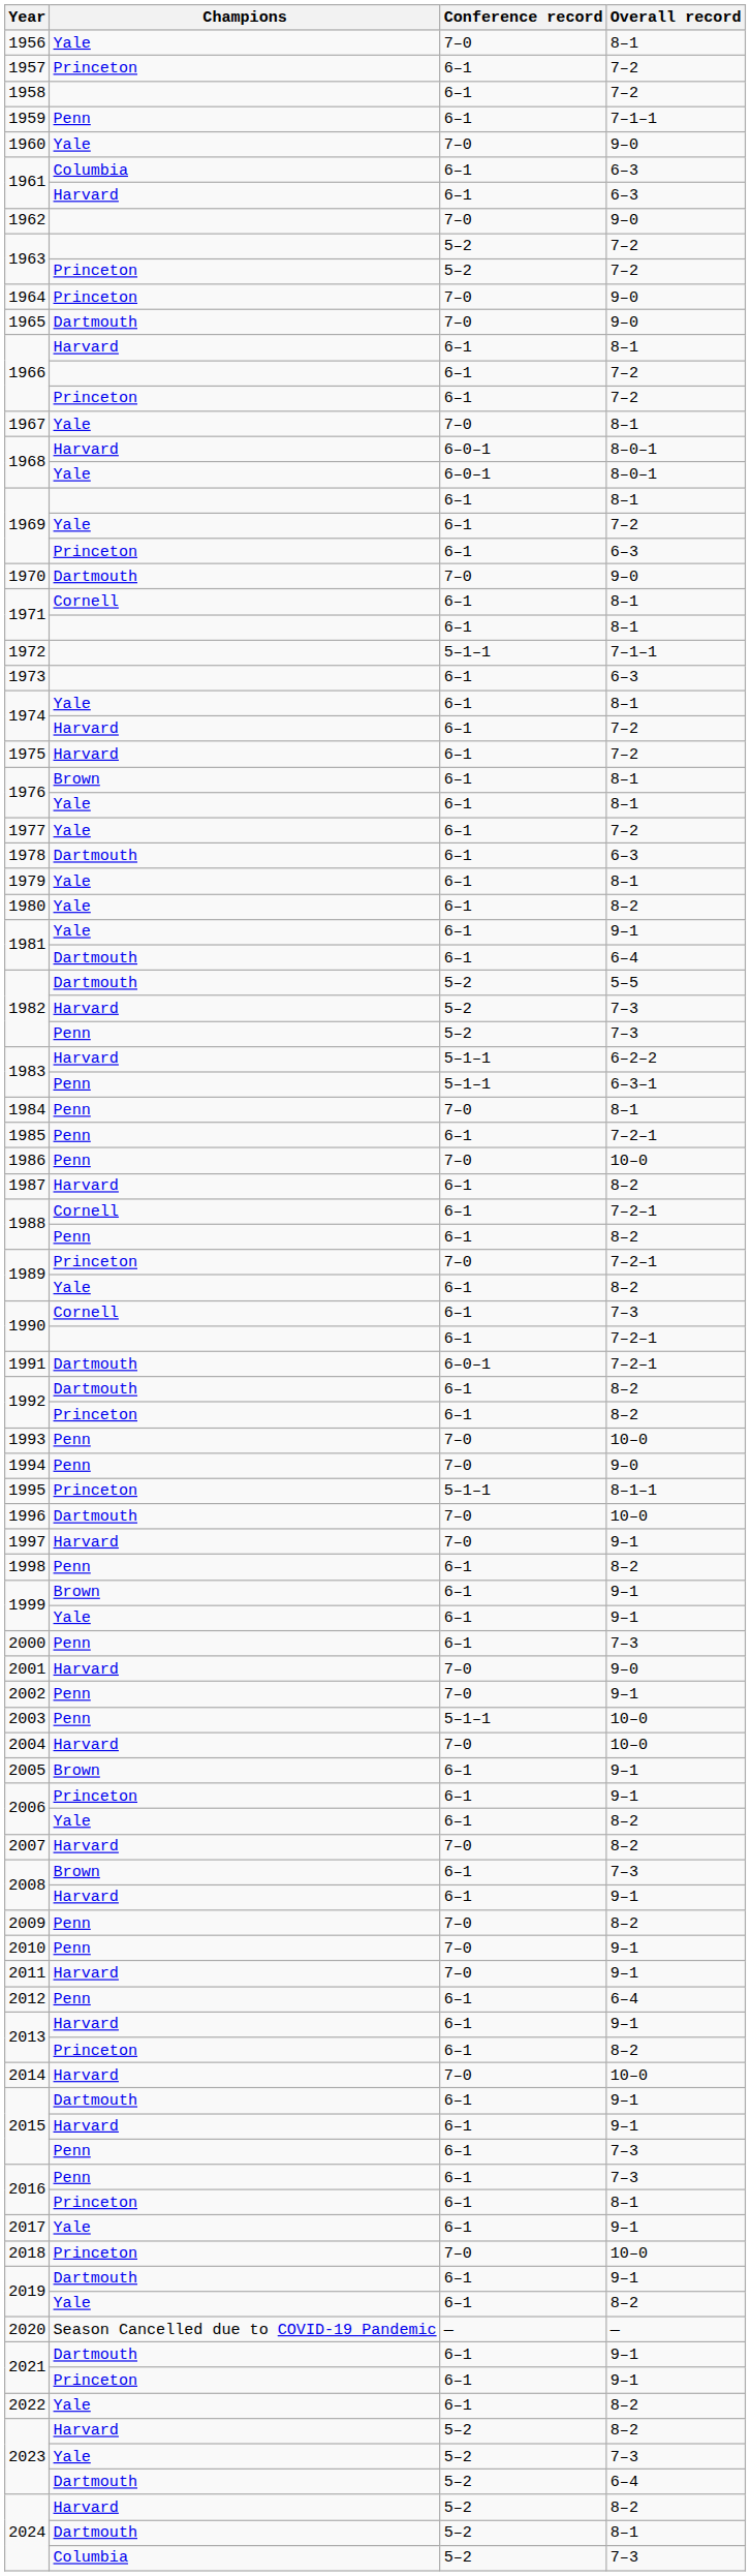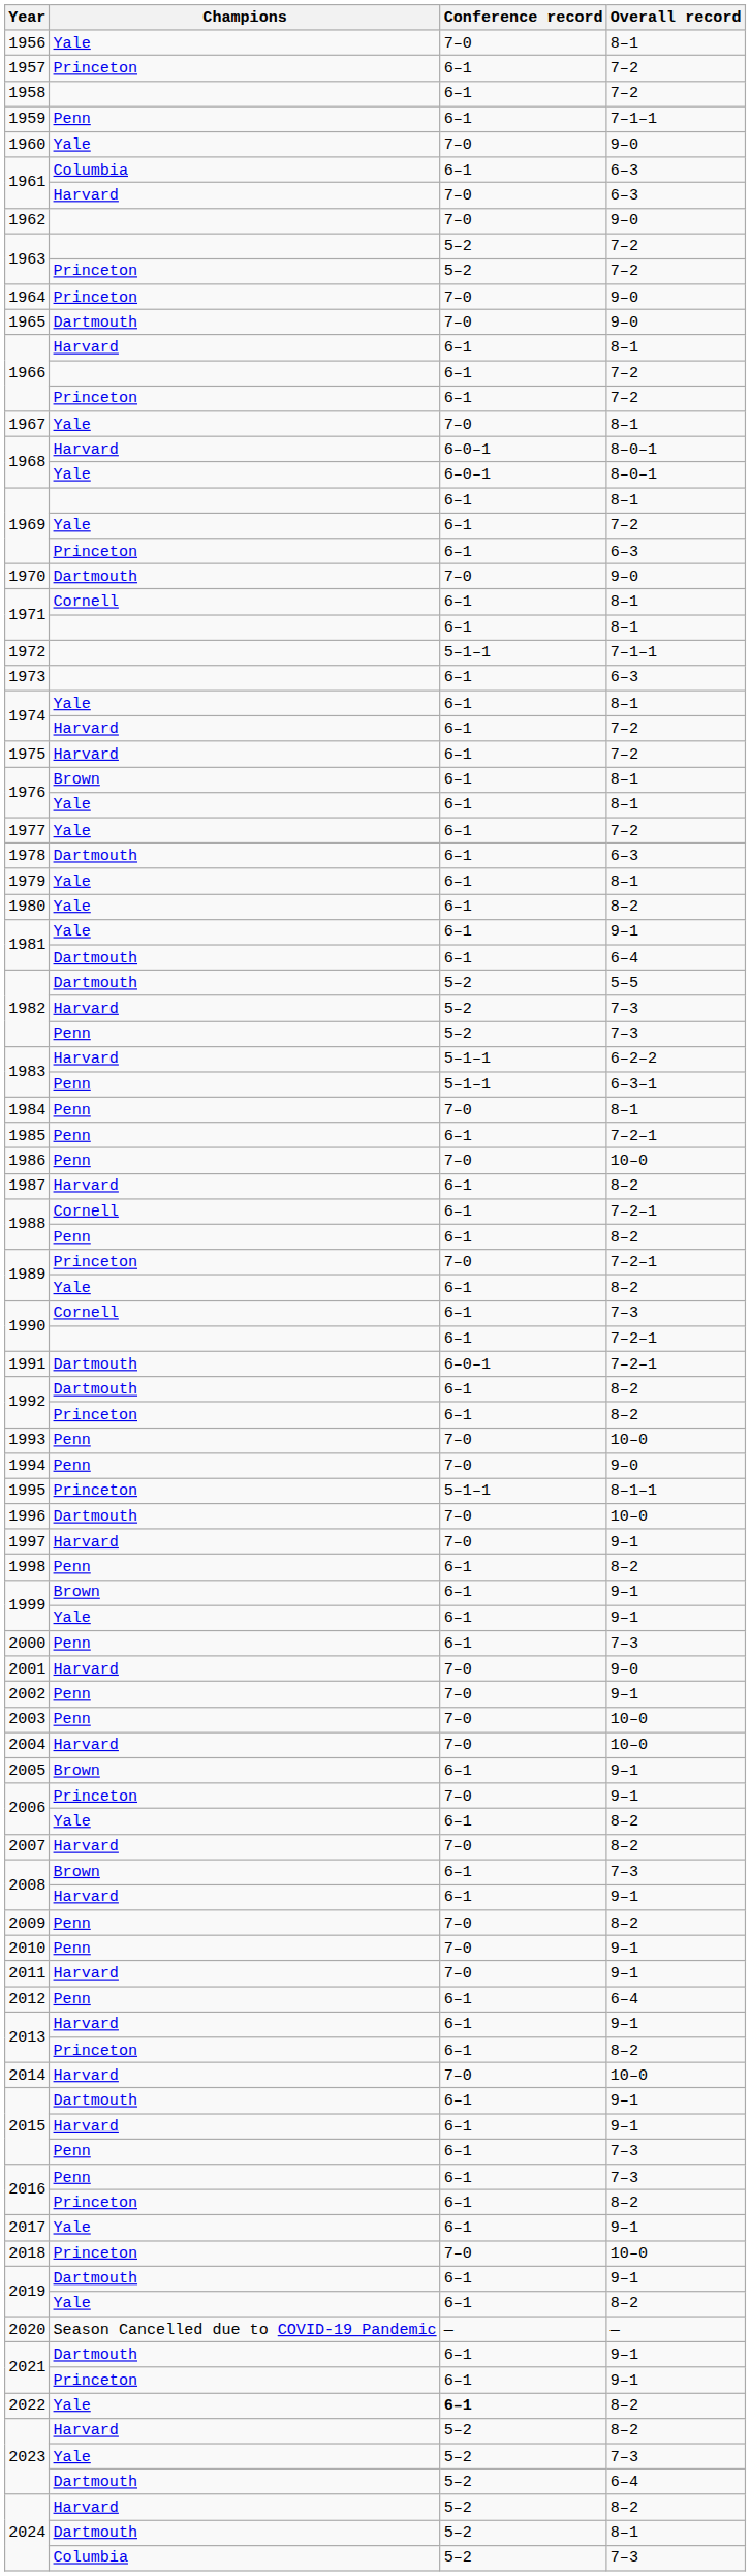 <table class="wikitable">
 <tr>
 <th>Year</th>
 <th>Champions</th>
 <th>Conference record</th>
 <th>Overall record</th>
 </tr>
 <tr>
 <td>1956</td>
 <td><a href='#'>Yale</a></td>
 <td>7–0</td>
 <td>8–1</td>
 </tr>
 <tr>
 <td>1957</td>
 <td><a href='#'>Princeton</a></td>
 <td>6–1</td>
 <td>7–2</td>
 </tr>
 <tr>
 <td>1958</td>
 <td></td>
 <td>6–1</td>
 <td>7–2</td>
 </tr>
 <tr>
 <td>1959</td>
 <td><a href='#'>Penn</a></td>
 <td>6–1</td>
 <td>7–1–1</td>
 </tr>
 <tr>
 <td>1960</td>
 <td><a href='#'>Yale</a></td>
 <td>7–0</td>
 <td>9–0</td>
 </tr>
 <tr>
 <td rowspan=2>1961</td>
 <td><a href='#'>Columbia</a></td>
 <td>6–1</td>
 <td>6–3</td>
 </tr>
 <tr>
 <td><a href='#'>Harvard</a></td>
-<td>6–1</td>
+<td>7–0</td>
 <td>6–3</td>
 </tr>
 <tr>
 <td>1962</td>
 <td></td>
 <td>7–0</td>
 <td>9–0</td>
 </tr>
 <tr>
 <td rowspan=2>1963</td>
 <td></td>
 <td>5–2</td>
 <td>7–2</td>
 </tr>
 <tr>
 <td><a href='#'>Princeton</a></td>
 <td>5–2</td>
 <td>7–2</td>
 </tr>
 <tr>
 <td>1964</td>
 <td><a href='#'>Princeton</a></td>
 <td>7–0</td>
 <td>9–0</td>
 </tr>
 <tr>
 <td>1965</td>
 <td><a href='#'>Dartmouth</a></td>
 <td>7–0</td>
 <td>9–0</td>
 </tr>
 <tr>
 <td rowspan=3>1966</td>
 <td><a href='#'>Harvard</a></td>
 <td>6–1</td>
 <td>8–1</td>
 </tr>
 <tr>
 <td></td>
 <td>6–1</td>
 <td>7–2</td>
 </tr>
 <tr>
 <td><a href='#'>Princeton</a></td>
 <td>6–1</td>
 <td>7–2</td>
 </tr>
 <tr>
 <td>1967</td>
 <td><a href='#'>Yale</a></td>
 <td>7–0</td>
 <td>8–1</td>
 </tr>
 <tr>
 <td rowspan=2>1968</td>
 <td><a href='#'>Harvard</a></td>
 <td>6–0–1</td>
 <td>8–0–1</td>
 </tr>
 <tr>
 <td><a href='#'>Yale</a></td>
 <td>6–0–1</td>
 <td>8–0–1</td>
 </tr>
 <tr>
 <td rowspan=3>1969</td>
 <td></td>
 <td>6–1</td>
 <td>8–1</td>
 </tr>
 <tr>
 <td><a href='#'>Yale</a></td>
 <td>6–1</td>
 <td>7–2</td>
 </tr>
 <tr>
 <td><a href='#'>Princeton</a></td>
 <td>6–1</td>
 <td>6–3</td>
 </tr>
 <tr>
 <td>1970</td>
 <td><a href='#'>Dartmouth</a></td>
 <td>7–0</td>
 <td>9–0</td>
 </tr>
 <tr>
 <td rowspan=2>1971</td>
 <td><a href='#'>Cornell</a></td>
 <td>6–1</td>
 <td>8–1</td>
 </tr>
 <tr>
 <td></td>
 <td>6–1</td>
 <td>8–1</td>
 </tr>
 <tr>
 <td>1972</td>
 <td></td>
 <td>5–1–1</td>
 <td>7–1–1</td>
 </tr>
 <tr>
 <td>1973</td>
 <td></td>
 <td>6–1</td>
 <td>6–3</td>
 </tr>
 <tr>
 <td rowspan=2>1974</td>
 <td><a href='#'>Yale</a></td>
 <td>6–1</td>
 <td>8–1</td>
 </tr>
 <tr>
 <td><a href='#'>Harvard</a></td>
 <td>6–1</td>
 <td>7–2</td>
 </tr>
 <tr>
 <td>1975</td>
 <td><a href='#'>Harvard</a></td>
 <td>6–1</td>
 <td>7–2</td>
 </tr>
 <tr>
 <td rowspan=2>1976</td>
 <td><a href='#'>Brown</a></td>
 <td>6–1</td>
 <td>8–1</td>
 </tr>
 <tr>
 <td><a href='#'>Yale</a></td>
 <td>6–1</td>
 <td>8–1</td>
 </tr>
 <tr>
 <td>1977</td>
 <td><a href='#'>Yale</a></td>
 <td>6–1</td>
 <td>7–2</td>
 </tr>
 <tr>
 <td>1978</td>
 <td><a href='#'>Dartmouth</a></td>
 <td>6–1</td>
 <td>6–3</td>
 </tr>
 <tr>
 <td>1979</td>
 <td><a href='#'>Yale</a></td>
 <td>6–1</td>
 <td>8–1</td>
 </tr>
 <tr>
 <td>1980</td>
 <td><a href='#'>Yale</a></td>
 <td>6–1</td>
 <td>8–2</td>
 </tr>
 <tr>
 <td rowspan=2>1981</td>
 <td><a href='#'>Yale</a></td>
 <td>6–1</td>
 <td>9–1</td>
 </tr>
 <tr>
 <td><a href='#'>Dartmouth</a></td>
 <td>6–1</td>
 <td>6–4</td>
 </tr>
 <tr>
 <td rowspan=3>1982</td>
 <td><a href='#'>Dartmouth</a></td>
 <td>5–2</td>
 <td>5–5</td>
 </tr>
 <tr>
 <td><a href='#'>Harvard</a></td>
 <td>5–2</td>
 <td>7–3</td>
 </tr>
 <tr>
 <td><a href='#'>Penn</a></td>
 <td>5–2</td>
 <td>7–3</td>
 </tr>
 <tr>
 <td rowspan=2>1983</td>
 <td><a href='#'>Harvard</a></td>
 <td>5–1–1</td>
 <td>6–2–2</td>
 </tr>
 <tr>
 <td><a href='#'>Penn</a></td>
 <td>5–1–1</td>
 <td>6–3–1</td>
 </tr>
 <tr>
 <td>1984</td>
 <td><a href='#'>Penn</a></td>
 <td>7–0</td>
 <td>8–1</td>
 </tr>
 <tr>
 <td>1985</td>
 <td><a href='#'>Penn</a></td>
 <td>6–1</td>
 <td>7–2–1</td>
 </tr>
 <tr>
 <td>1986</td>
 <td><a href='#'>Penn</a></td>
 <td>7–0</td>
 <td>10–0</td>
 </tr>
 <tr>
 <td>1987</td>
 <td><a href='#'>Harvard</a></td>
 <td>6–1</td>
 <td>8–2</td>
 </tr>
 <tr>
 <td rowspan=2>1988</td>
 <td><a href='#'>Cornell</a></td>
 <td>6–1</td>
 <td>7–2–1</td>
 </tr>
 <tr>
 <td><a href='#'>Penn</a></td>
 <td>6–1</td>
 <td>8–2</td>
 </tr>
 <tr>
 <td rowspan=2>1989</td>
 <td><a href='#'>Princeton</a></td>
 <td>7–0</td>
 <td>7–2–1</td>
 </tr>
 <tr>
 <td><a href='#'>Yale</a></td>
 <td>6–1</td>
 <td>8–2</td>
 </tr>
 <tr>
 <td rowspan=2>1990</td>
 <td><a href='#'>Cornell</a></td>
 <td>6–1</td>
 <td>7–3</td>
 </tr>
 <tr>
 <td></td>
 <td>6–1</td>
 <td>7–2–1</td>
 </tr>
 <tr>
 <td>1991</td>
 <td><a href='#'>Dartmouth</a></td>
 <td>6–0–1</td>
 <td>7–2–1</td>
 </tr>
 <tr>
 <td rowspan=2>1992</td>
 <td><a href='#'>Dartmouth</a></td>
 <td>6–1</td>
 <td>8–2</td>
 </tr>
 <tr>
 <td><a href='#'>Princeton</a></td>
 <td>6–1</td>
 <td>8–2</td>
 </tr>
 <tr>
 <td>1993</td>
 <td><a href='#'>Penn</a></td>
 <td>7–0</td>
 <td>10–0</td>
 </tr>
 <tr>
 <td>1994</td>
 <td><a href='#'>Penn</a></td>
 <td>7–0</td>
 <td>9–0</td>
 </tr>
 <tr>
 <td>1995</td>
 <td><a href='#'>Princeton</a></td>
 <td>5–1–1</td>
 <td>8–1–1</td>
 </tr>
 <tr>
 <td>1996</td>
 <td><a href='#'>Dartmouth</a></td>
 <td>7–0</td>
 <td>10–0</td>
 </tr>
 <tr>
 <td>1997</td>
 <td><a href='#'>Harvard</a></td>
 <td>7–0</td>
 <td>9–1</td>
 </tr>
 <tr>
 <td>1998</td>
 <td><a href='#'>Penn</a></td>
 <td>6–1</td>
 <td>8–2</td>
 </tr>
 <tr>
 <td rowspan=2>1999</td>
 <td><a href='#'>Brown</a></td>
 <td>6–1</td>
 <td>9–1</td>
 </tr>
 <tr>
 <td><a href='#'>Yale</a></td>
 <td>6–1</td>
 <td>9–1</td>
 </tr>
 <tr>
 <td>2000</td>
 <td><a href='#'>Penn</a></td>
 <td>6–1</td>
 <td>7–3</td>
 </tr>
 <tr>
 <td>2001</td>
 <td><a href='#'>Harvard</a></td>
 <td>7–0</td>
 <td>9–0</td>
 </tr>
 <tr>
 <td>2002</td>
 <td><a href='#'>Penn</a></td>
 <td>7–0</td>
 <td>9–1</td>
 </tr>
 <tr>
 <td>2003</td>
 <td><a href='#'>Penn</a></td>
-<td>5–1–1</td>
+<td>7–0</td>
 <td>10–0</td>
 </tr>
 <tr>
 <td>2004</td>
 <td><a href='#'>Harvard</a></td>
 <td>7–0</td>
 <td>10–0</td>
 </tr>
 <tr>
 <td>2005</td>
 <td><a href='#'>Brown</a></td>
 <td>6–1</td>
 <td>9–1</td>
 </tr>
 <tr>
 <td rowspan=2>2006</td>
 <td><a href='#'>Princeton</a></td>
-<td>6–1</td>
+<td>7–0</td>
 <td>9–1</td>
 </tr>
 <tr>
 <td><a href='#'>Yale</a></td>
 <td>6–1</td>
 <td>8–2</td>
 </tr>
 <tr>
 <td>2007</td>
 <td><a href='#'>Harvard</a></td>
 <td>7–0</td>
 <td>8–2</td>
 </tr>
 <tr>
 <td rowspan=2>2008</td>
 <td><a href='#'>Brown</a></td>
 <td>6–1</td>
 <td>7–3</td>
 </tr>
 <tr>
 <td><a href='#'>Harvard</a></td>
 <td>6–1</td>
 <td>9–1</td>
 </tr>
 <tr>
 <td>2009</td>
 <td><a href='#'>Penn</a></td>
 <td>7–0</td>
 <td>8–2</td>
 </tr>
 <tr>
 <td>2010</td>
 <td><a href='#'>Penn</a></td>
 <td>7–0</td>
 <td>9–1</td>
 </tr>
 <tr>
 <td>2011</td>
 <td><a href='#'>Harvard</a></td>
 <td>7–0</td>
 <td>9–1</td>
 </tr>
 <tr>
 <td>2012</td>
 <td><a href='#'>Penn</a></td>
 <td>6–1</td>
 <td>6–4</td>
 </tr>
 <tr>
 <td rowspan=2>2013</td>
 <td><a href='#'>Harvard</a></td>
 <td>6–1</td>
 <td>9–1</td>
 </tr>
 <tr>
 <td><a href='#'>Princeton</a></td>
 <td>6–1</td>
 <td>8–2</td>
 </tr>
 <tr>
 <td>2014</td>
 <td><a href='#'>Harvard</a></td>
 <td>7–0</td>
 <td>10–0</td>
 </tr>
 <tr>
 <td rowspan=3>2015</td>
 <td><a href='#'>Dartmouth</a></td>
 <td>6–1</td>
 <td>9–1</td>
 </tr>
 <tr>
 <td><a href='#'>Harvard</a></td>
 <td>6–1</td>
 <td>9–1</td>
 </tr>
 <tr>
 <td><a href='#'>Penn</a></td>
 <td>6–1</td>
 <td>7–3</td>
 </tr>
 <tr>
 <td rowspan=2>2016</td>
 <td><a href='#'>Penn</a></td>
 <td>6–1</td>
 <td>7–3</td>
 </tr>
 <tr>
 <td><a href='#'>Princeton</a></td>
 <td>6–1</td>
-<td>8–1</td>
+<td>8–2</td>
 </tr>
 <tr>
 <td>2017</td>
 <td><a href='#'>Yale</a></td>
 <td>6–1</td>
 <td>9–1</td>
 </tr>
 <tr>
 <td>2018</td>
 <td><a href='#'>Princeton</a></td>
 <td>7–0</td>
 <td>10–0</td>
 </tr>
 <tr>
 <td rowspan=2>2019</td>
 <td><a href='#'>Dartmouth</a></td>
 <td>6–1</td>
 <td>9–1</td>
 </tr>
 <tr>
 <td><a href='#'>Yale</a></td>
 <td>6–1</td>
 <td>8–2</td>
 </tr>
 <tr>
 <td>2020</td>
 <td>Season Cancelled due to <a href='#'>COVID-19 Pandemic</a></td>
 <td>—</td>
 <td>—</td>
 </tr>
 <tr>
 <td rowspan="2">2021</td>
 <td><a href='#'>Dartmouth</a></td>
 <td>6–1</td>
 <td>9–1</td>
 </tr>
 <tr>
 <td><a href='#'>Princeton</a></td>
 <td>6–1</td>
 <td>9–1</td>
 </tr>
 <tr>
 <td>2022</td>
 <td><a href='#'>Yale</a></td>
-<td>6–1</td>
+<td><strong>6–1</strong></td>
 <td>8–2</td>
 </tr>
 <tr>
 <td rowspan="3">2023</td>
 <td><a href='#'>Harvard</a></td>
 <td>5–2</td>
 <td>8–2</td>
 </tr>
 <tr>
 <td><a href='#'>Yale</a></td>
 <td>5–2</td>
 <td>7–3</td>
 </tr>
 <tr>
 <td><a href='#'>Dartmouth</a></td>
 <td>5–2</td>
 <td>6–4</td>
 </tr>
 <tr>
 <td rowspan="3">2024</td>
 <td><a href='#'>Harvard</a></td>
 <td>5–2</td>
 <td>8–2</td>
 </tr>
 <tr>
 <td><a href='#'>Dartmouth</a></td>
 <td>5–2</td>
 <td>8–1</td>
 </tr>
 <tr>
 <td><a href='#'>Columbia</a></td>
 <td>5–2</td>
 <td>7–3</td>
 </tr>
 </table>
